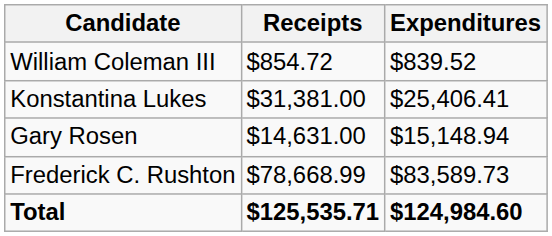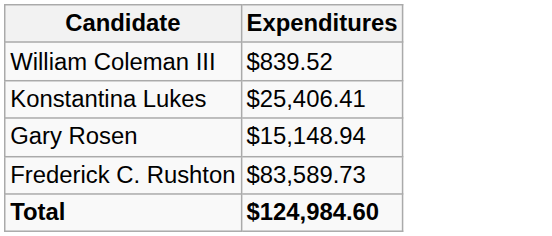 <table class="wikitable">
 <tr>
 <th>Candidate</th>
-<th>Receipts</th>
 <th>Expenditures</th>
 </tr>
 <tr>
 <td>William Coleman III</td>
-<td>$854.72</td>
 <td>$839.52</td>
 </tr>
 <tr>
 <td>Konstantina Lukes</td>
-<td>$31,381.00</td>
 <td>$25,406.41</td>
 </tr>
 <tr>
 <td>Gary Rosen</td>
-<td>$14,631.00</td>
 <td>$15,148.94</td>
 </tr>
 <tr>
 <td>Frederick C. Rushton</td>
-<td>$78,668.99</td>
 <td>$83,589.73</td>
 </tr>
 <tr>
 <td><strong>Total</strong></td>
-<td><strong>$125,535.71</strong></td>
 <td><strong>$124,984.60</strong></td>
 </tr>
 </table>
